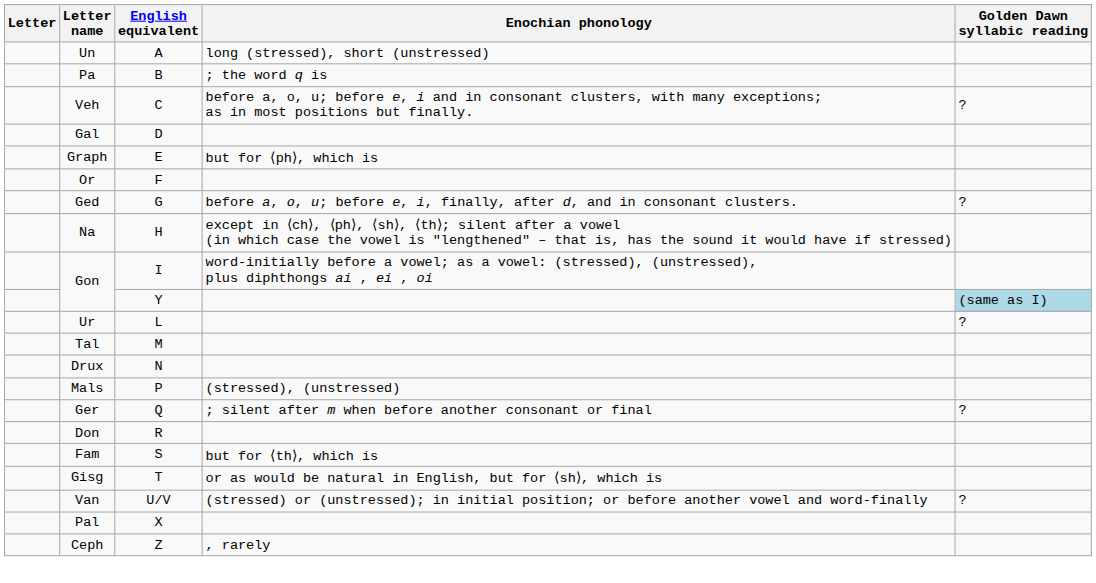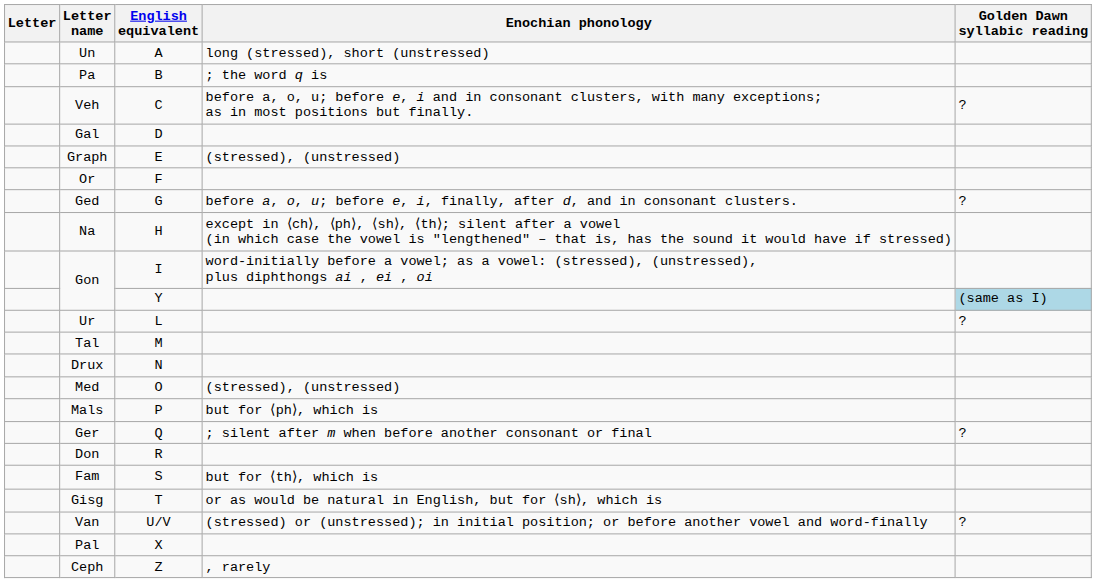 <table class="wikitable">
 <tr>
 <th style="text-align: center;">Letter</th>
 <th style="text-align: center;">Letter<br>name</th>
 <th style="text-align: center;"><a href='#'>English</a><br>equivalent</th>
 <th style="text-align: center;">Enochian phonology</th>
 <th style="text-align: center;">Golden Dawn<br>syllabic reading</th>
 </tr>
 <tr>
 <td></td>
 <td style="text-align: center;">Un</td>
 <td style="text-align: center;">A</td>
 <td>long  (stressed), short  (unstressed)</td>
 <td></td>
 </tr>
 <tr>
 <td></td>
 <td style="text-align: center;">Pa</td>
 <td style="text-align: center;">B</td>
 <td>; the word <em>q</em> is </td>
 <td></td>
 </tr>
 <tr>
 <td></td>
 <td style="text-align: center;">Veh</td>
 <td style="text-align: center;">C</td>
 <td> before a, o, u;  before <em>e</em>, <em>i</em> and in consonant clusters, with many exceptions;<br>  as  in most positions but  finally.</td>
 <td>?</td>
 </tr>
 <tr>
 <td></td>
 <td style="text-align: center;">Gal</td>
 <td style="text-align: center;">D</td>
 <td></td>
 <td></td>
 </tr>
 <tr>
 <td></td>
 <td style="text-align: center;">Graph</td>
 <td style="text-align: center;">E</td>
-<td> but for ⟨ph⟩, which is </td>
+<td> (stressed),  (unstressed)</td>
 <td></td>
 </tr>
 <tr>
 <td></td>
 <td style="text-align: center;">Or</td>
 <td style="text-align: center;">F</td>
 <td></td>
 <td></td>
 </tr>
 <tr>
 <td></td>
 <td style="text-align: center;">Ged</td>
 <td style="text-align: center;">G</td>
 <td> before <em>a</em>, <em>o</em>, <em>u</em>;  before <em>e</em>, <em>i</em>, finally, after <em>d</em>, and in consonant clusters.</td>
 <td>?</td>
 </tr>
 <tr>
 <td></td>
 <td style="text-align: center;">Na</td>
 <td style="text-align: center;">H</td>
 <td> except in ⟨ch⟩, ⟨ph⟩, ⟨sh⟩, ⟨th⟩; silent after a vowel<br>(in which case the vowel is "lengthened" – that is, has the sound it would have if stressed)</td>
 <td></td>
 </tr>
 <tr>
 <td></td>
 <td style="text-align: center;" rowspan=2>Gon</td>
 <td style="text-align: center;">I</td>
 <td> word-initially before a vowel; as a vowel:  (stressed),  (unstressed),<br>plus diphthongs <em>ai</em> , <em>ei</em> , <em>oi</em> </td>
 <td></td>
 </tr>
 <tr>
 <td></td>
 <td style="text-align: center;">Y</td>
 <td></td>
 <td style="background: lightblue;">(same as I)</td>
 </tr>
 <tr>
 <td></td>
 <td style="text-align: center;">Ur</td>
 <td style="text-align: center;">L</td>
 <td></td>
 <td>?</td>
 </tr>
 <tr>
 <td></td>
 <td style="text-align: center;">Tal</td>
 <td style="text-align: center;">M</td>
 <td></td>
 <td></td>
 </tr>
 <tr>
 <td></td>
 <td style="text-align: center;">Drux</td>
 <td style="text-align: center;">N</td>
 <td></td>
 <td></td>
 </tr>
 <tr>
 <td></td>
+<td style="text-align: center;">Med</td>
+<td style="text-align: center;">O</td>
+<td> (stressed),  (unstressed)</td>
+<td></td>
+</tr>
+<tr>
+<td></td>
 <td style="text-align: center;">Mals</td>
 <td style="text-align: center;">P</td>
-<td> (stressed),  (unstressed)</td>
+<td> but for ⟨ph⟩, which is </td>
 <td></td>
 </tr>
 <tr>
 <td></td>
 <td style="text-align: center;">Ger</td>
 <td style="text-align: center;">Q</td>
 <td>; silent after <em>m</em> when before another consonant or final</td>
 <td>?</td>
 </tr>
 <tr>
 <td></td>
 <td style="text-align: center;">Don</td>
 <td style="text-align: center;">R</td>
 <td></td>
 <td></td>
 </tr>
 <tr>
 <td></td>
 <td style="text-align: center;">Fam</td>
 <td style="text-align: center;">S</td>
 <td> but for ⟨th⟩, which is </td>
 <td></td>
 </tr>
 <tr>
 <td></td>
 <td style="text-align: center;">Gisg</td>
 <td style="text-align: center;">T</td>
 <td> or  as would be natural in English, but for ⟨sh⟩, which is </td>
 <td></td>
 </tr>
 <tr>
 <td></td>
 <td style="text-align: center;">Van</td>
 <td style="text-align: center;">U/V</td>
 <td> (stressed) or  (unstressed);  in initial position;  or  before another vowel and word-finally</td>
 <td>?</td>
 </tr>
 <tr>
 <td></td>
 <td style="text-align: center;">Pal</td>
 <td style="text-align: center;">X</td>
 <td></td>
 <td></td>
 </tr>
 <tr>
 <td></td>
 <td style="text-align: center;">Ceph</td>
 <td style="text-align: center;">Z</td>
 <td>, rarely </td>
 <td></td>
 </tr>
 </table>
